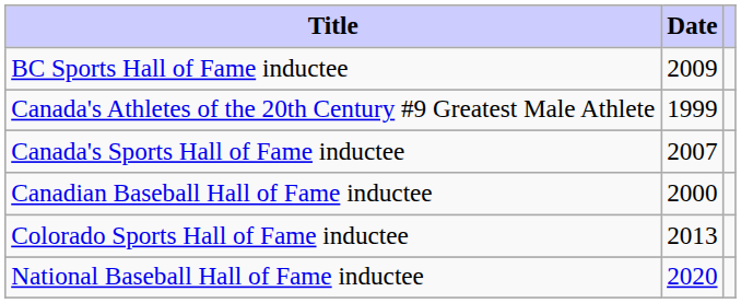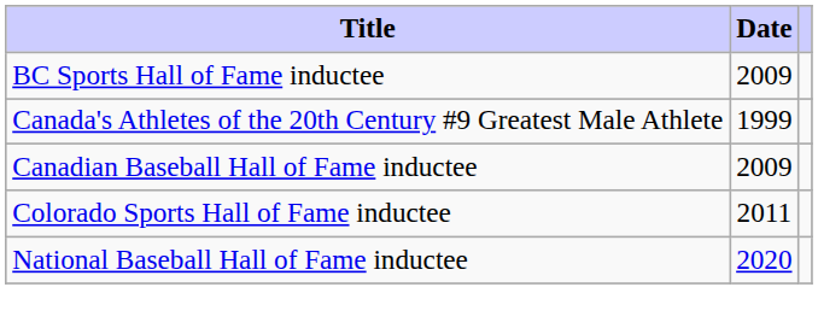 <table class="wikitable" margin: 5px; text-align: center; style=font-size:90%>
 <tr>
 <th style="background:#ccf;">Title</th>
 <th style="background:#ccf;">Date</th>
 <th style="background:#ccf;"></th>
 </tr>
 <tr>
 <td><a href='#'>BC Sports Hall of Fame</a> inductee</td>
 <td align="center">2009</td>
 <td align="center"></td>
 </tr>
 <tr>
 <td><a href='#'>Canada's Athletes of the 20th Century</a> #9 Greatest Male Athlete</td>
 <td align="center">1999</td>
 <td align="center"></td>
 </tr>
 <tr>
-<td><a href='#'>Canada's Sports Hall of Fame</a> inductee</td>
-<td align="center">2007</td>
-<td align="center"></td>
-</tr>
-<tr>
 <td><a href='#'>Canadian Baseball Hall of Fame</a> inductee</td>
-<td align="center">2000</td>
+<td align="center">2009</td>
 <td align="center"></td>
 </tr>
 <tr>
 <td><a href='#'>Colorado Sports Hall of Fame</a> inductee</td>
-<td align="center">2013</td>
+<td align="center">2011</td>
 <td align="center"></td>
 </tr>
 <tr>
 <td><a href='#'>National Baseball Hall of Fame</a> inductee</td>
 <td align=“center”><a href='#'>2020</a></td>
 <td align=“center”></td>
 </tr>
 </table>
